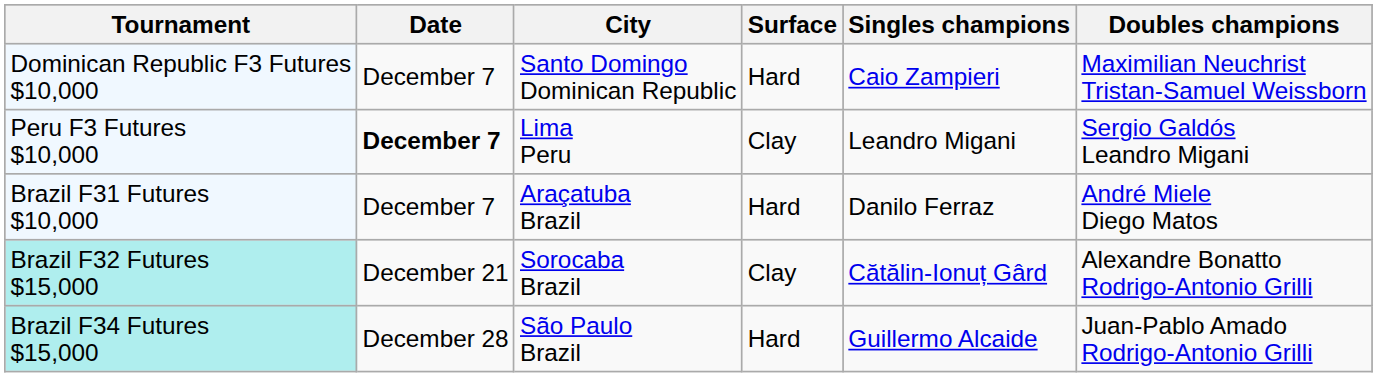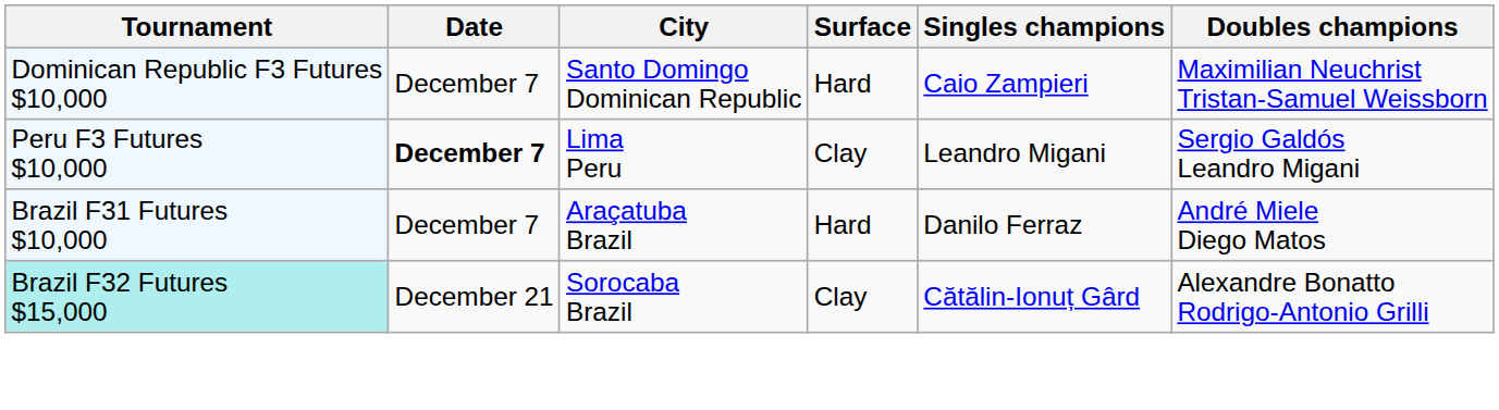 <table class="sortable wikitable" style="font-size:90%">
 <tr>
 <th>Tournament</th>
 <th>Date</th>
 <th>City</th>
 <th>Surface</th>
 <th>Singles champions</th>
 <th>Doubles champions</th>
 </tr>
 <tr>
 <td style="background:#f0f8ff;">Dominican Republic F3 Futures<br>$10,000</td>
 <td>December 7</td>
 <td><a href='#'>Santo Domingo</a><br>Dominican Republic</td>
 <td>Hard</td>
 <td> <a href='#'>Caio Zampieri</a></td>
 <td> <a href='#'>Maximilian Neuchrist</a><br> <a href='#'>Tristan-Samuel Weissborn</a></td>
 </tr>
 <tr>
 <td style="background:#f0f8ff;">Peru F3 Futures<br>$10,000</td>
 <td><strong>December 7</strong></td>
 <td><a href='#'>Lima</a><br>Peru</td>
 <td>Clay</td>
 <td> Leandro Migani</td>
 <td> <a href='#'>Sergio Galdós</a><br> Leandro Migani</td>
 </tr>
 <tr>
 <td style="background:#f0f8ff;">Brazil F31 Futures<br>$10,000</td>
 <td>December 7</td>
 <td><a href='#'>Araçatuba</a><br>Brazil</td>
 <td>Hard</td>
 <td> Danilo Ferraz</td>
 <td> <a href='#'>André Miele</a><br> Diego Matos</td>
 </tr>
 <tr>
 <td style="background:#afeeee;">Brazil F32 Futures<br>$15,000</td>
 <td>December 21</td>
 <td><a href='#'>Sorocaba</a><br>Brazil</td>
 <td>Clay</td>
 <td> <a href='#'>Cătălin-Ionuț Gârd</a></td>
 <td> Alexandre Bonatto<br> <a href='#'>Rodrigo-Antonio Grilli</a></td>
 </tr>
-<tr>
-<td style="background:#afeeee;">Brazil F34 Futures<br>$15,000</td>
-<td>December 28</td>
-<td><a href='#'>São Paulo</a><br>Brazil</td>
-<td>Hard</td>
-<td> <a href='#'>Guillermo Alcaide</a></td>
-<td> Juan-Pablo Amado<br> <a href='#'>Rodrigo-Antonio Grilli</a></td>
-</tr>
 </table>
